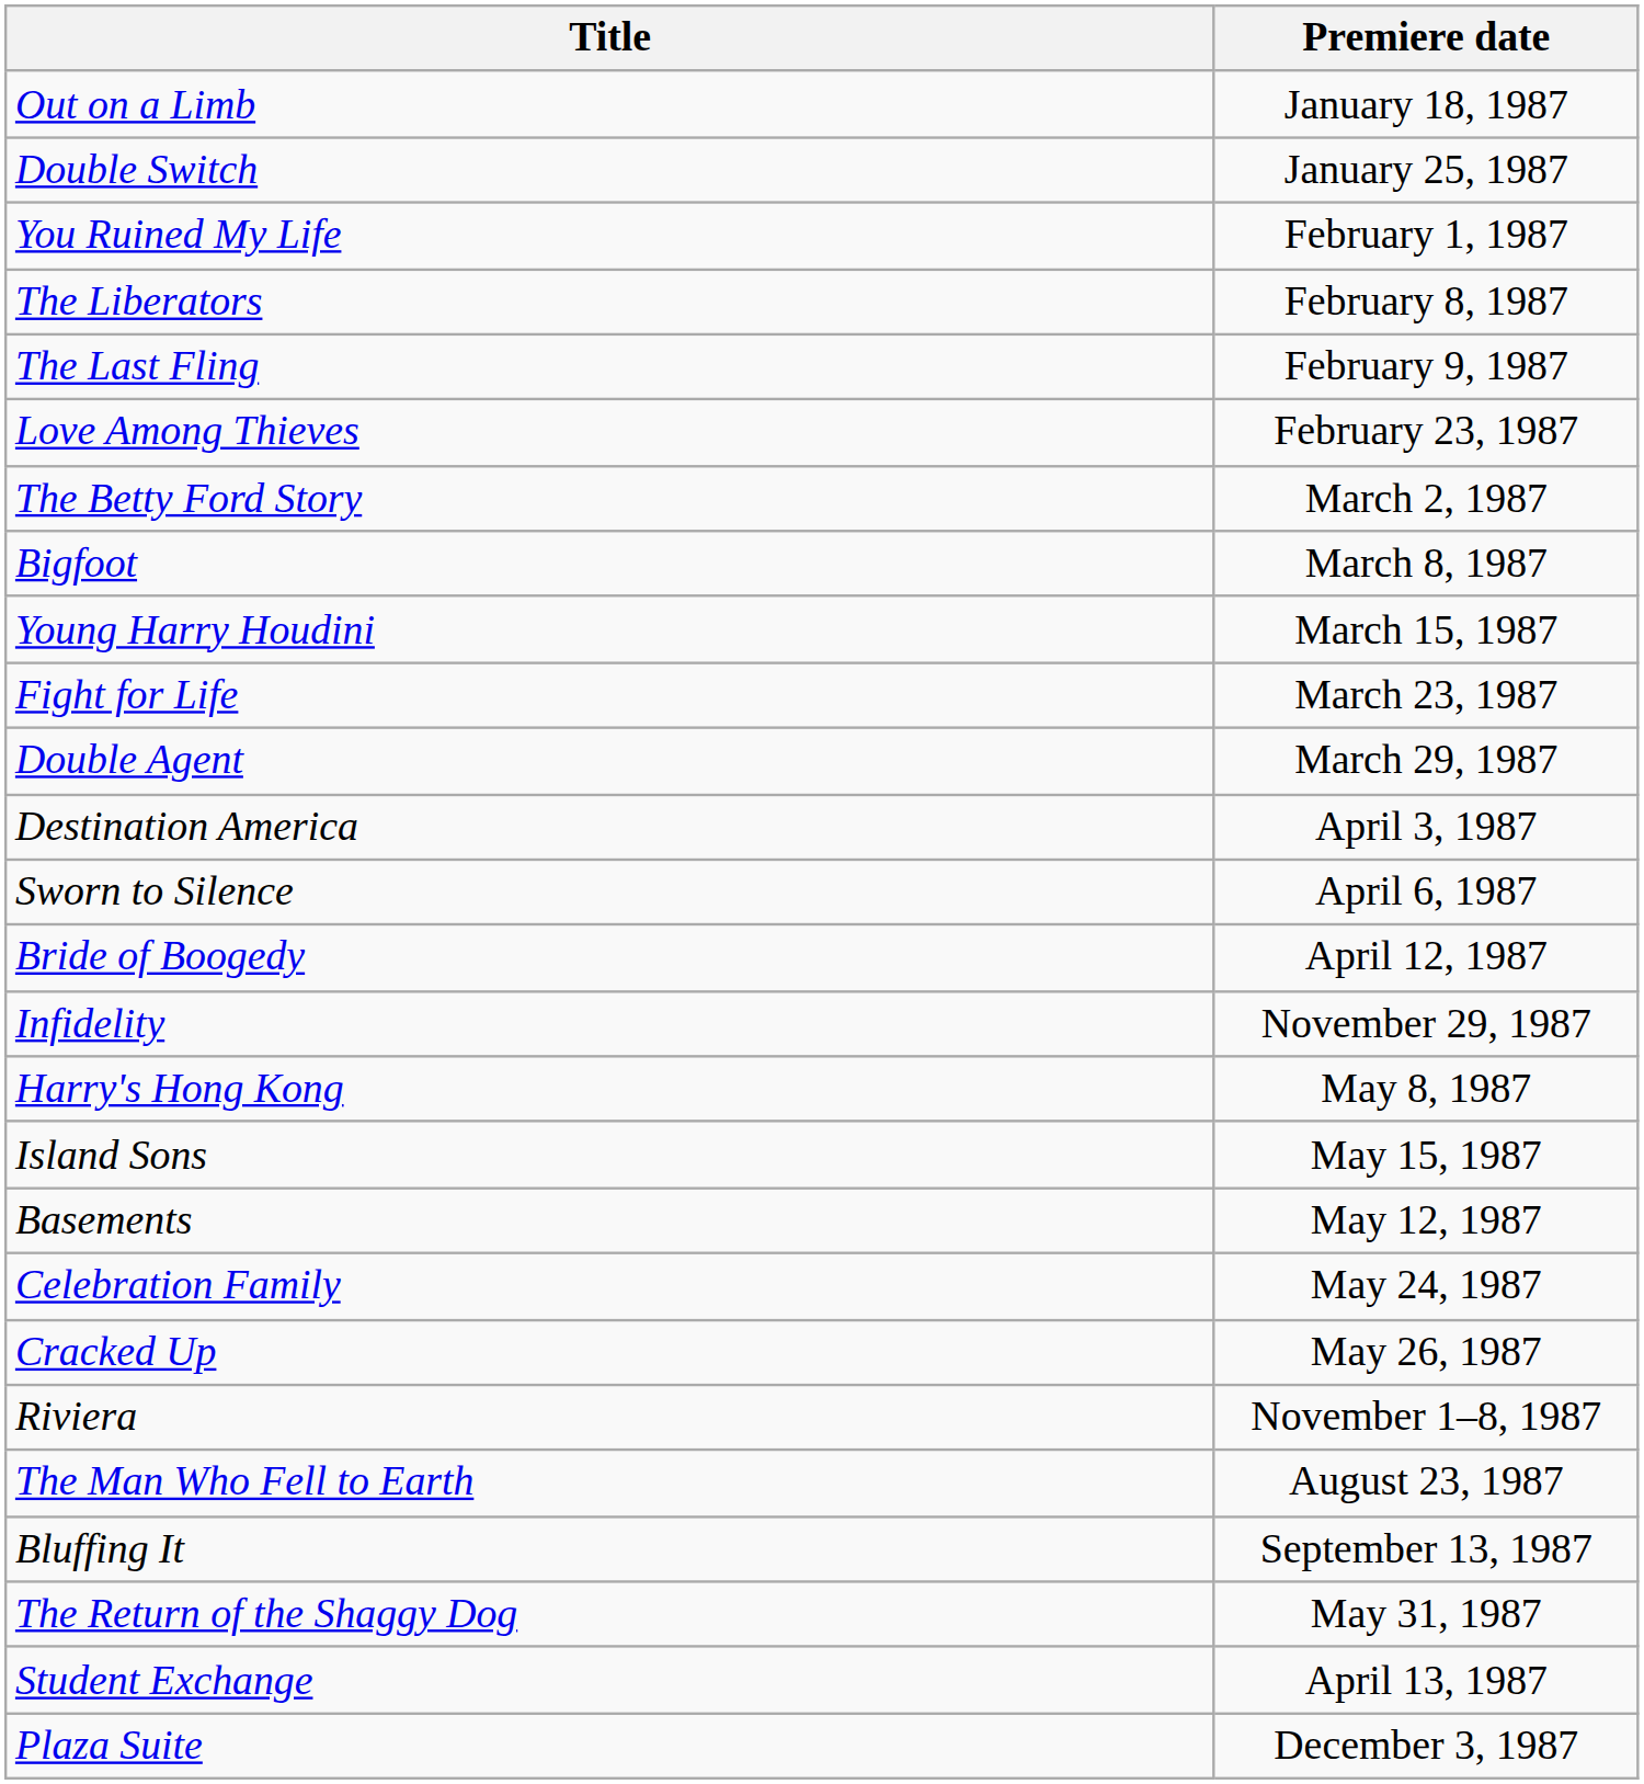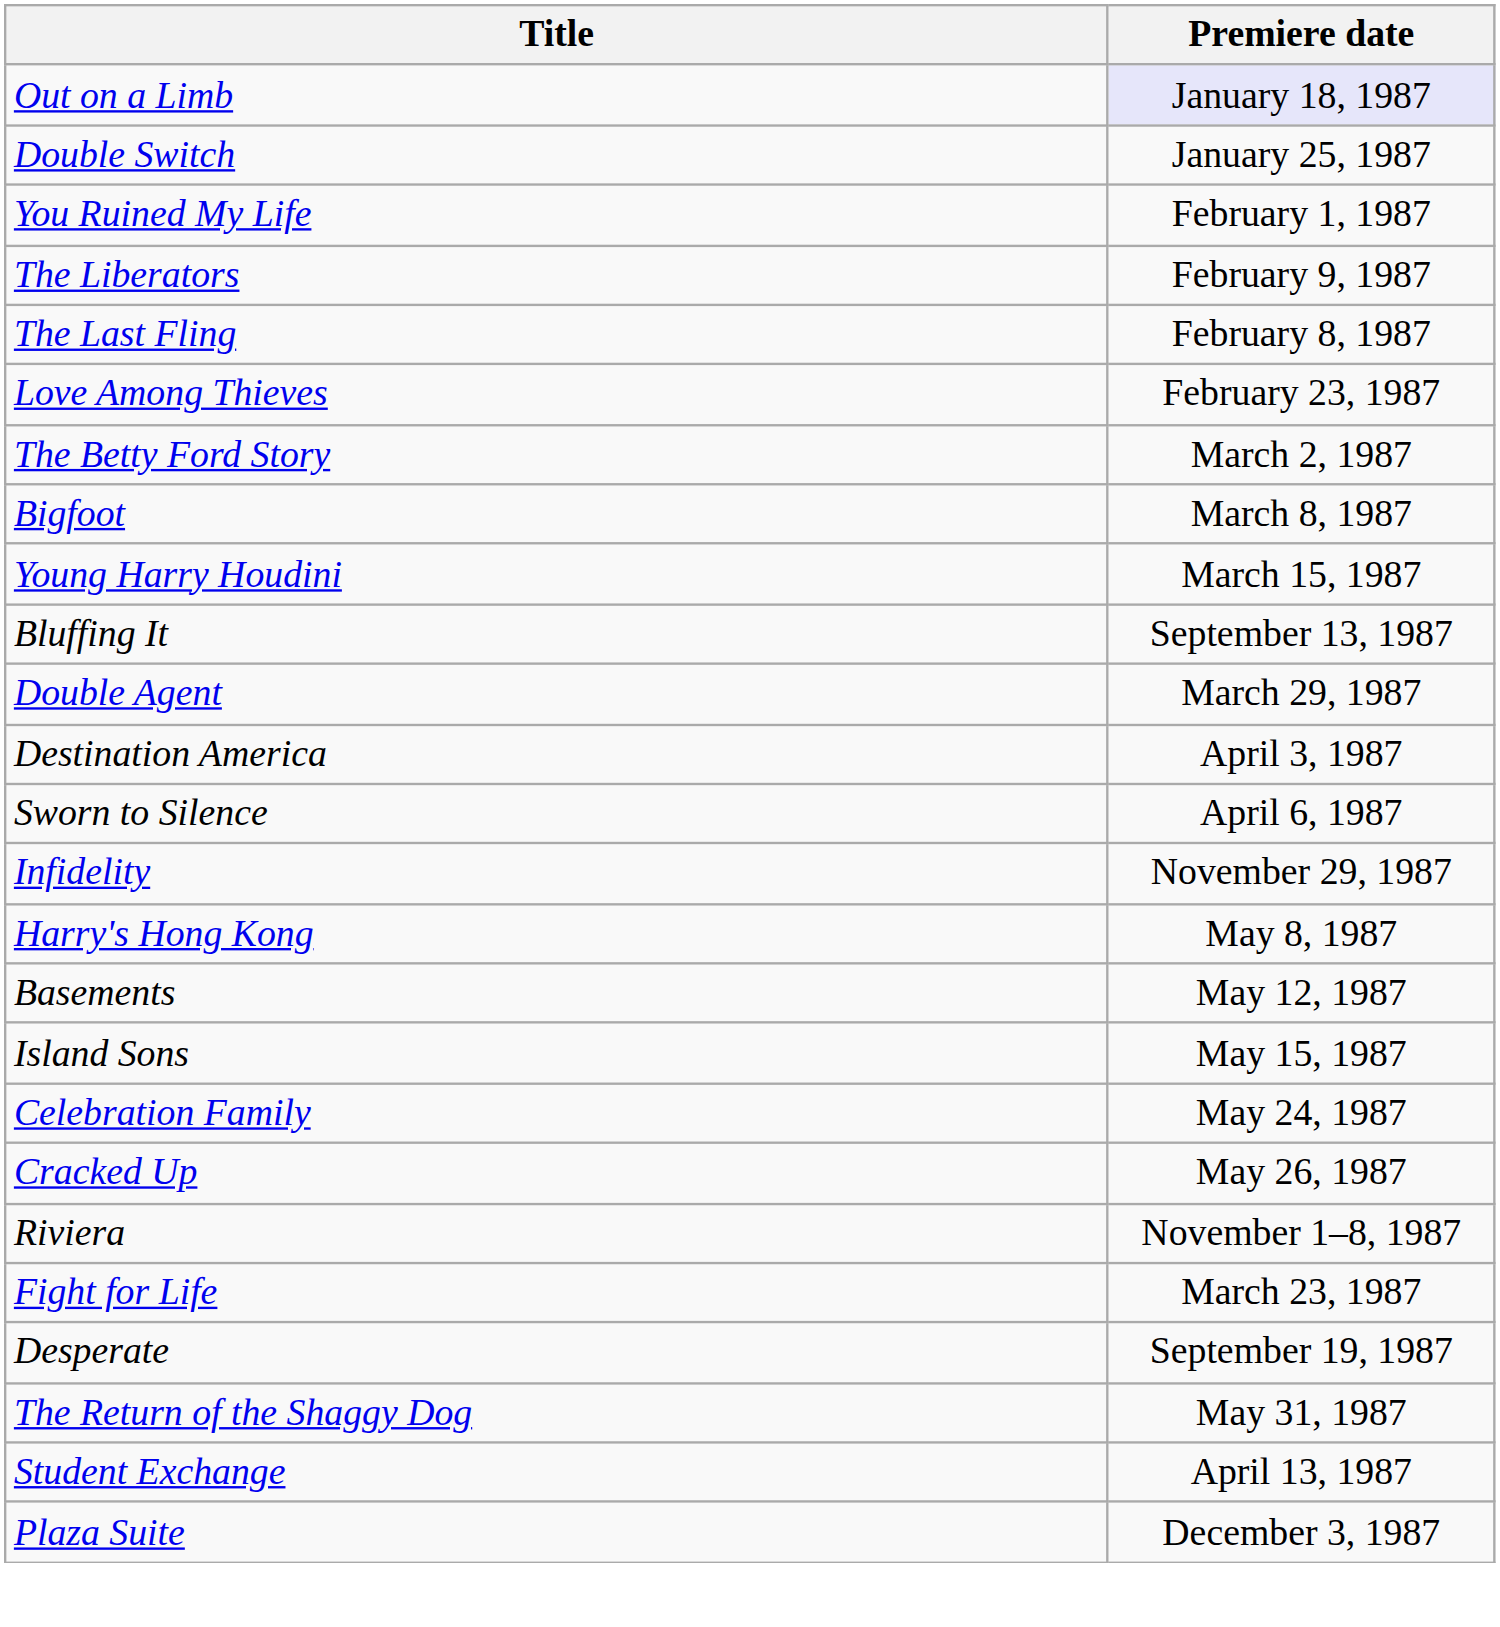 <table class="wikitable plainrowheaders sortable" style="width:50%;text-align:center;">
 <tr>
 <th scope="col" style="width:40%;">Title</th>
 <th scope="col" style="width:14%;">Premiere date</th>
 </tr>
 <tr>
 <td scope="row" style="text-align:left;"><em><a href='#'>Out on a Limb</a></em></td>
-<td>January 18, 1987</td>
+<td style="background: lavender;">January 18, 1987</td>
 </tr>
 <tr>
 <td scope="row" style="text-align:left;"><em><a href='#'>Double Switch</a></em></td>
 <td>January 25, 1987</td>
 </tr>
 <tr>
 <td scope="row" style="text-align:left;"><em><a href='#'>You Ruined My Life</a></em></td>
 <td>February 1, 1987</td>
 </tr>
 <tr>
 <td scope="row" style="text-align:left;"><em><a href='#'>The Liberators</a></em></td>
-<td>February 8, 1987</td>
+<td>February 9, 1987</td>
 </tr>
 <tr>
 <td scope="row" style="text-align:left;"><em><a href='#'>The Last Fling</a></em></td>
-<td>February 9, 1987</td>
+<td>February 8, 1987</td>
 </tr>
 <tr>
 <td scope="row" style="text-align:left;"><em><a href='#'>Love Among Thieves</a></em></td>
 <td>February 23, 1987</td>
 </tr>
 <tr>
 <td scope="row" style="text-align:left;"><em><a href='#'>The Betty Ford Story</a></em></td>
 <td>March 2, 1987</td>
 </tr>
 <tr>
 <td scope="row" style="text-align:left;"><em><a href='#'>Bigfoot</a></em></td>
 <td>March 8, 1987</td>
 </tr>
 <tr>
 <td scope="row" style="text-align:left;"><em><a href='#'>Young Harry Houdini</a></em></td>
 <td>March 15, 1987</td>
 </tr>
 <tr>
-<td scope="row" style="text-align:left;"><em><a href='#'>Fight for Life</a></em></td>
-<td>March 23, 1987</td>
+<td scope="row" style="text-align:left;"><em>Bluffing It</em></td>
+<td>September 13, 1987</td>
 </tr>
 <tr>
 <td scope="row" style="text-align:left;"><em><a href='#'>Double Agent</a></em></td>
 <td>March 29, 1987</td>
 </tr>
 <tr>
 <td scope="row" style="text-align:left;"><em>Destination America</em></td>
 <td>April 3, 1987</td>
 </tr>
 <tr>
 <td scope="row" style="text-align:left;"><em>Sworn to Silence</em></td>
 <td>April 6, 1987</td>
 </tr>
 <tr>
-<td scope="row" style="text-align:left;"><em><a href='#'>Bride of Boogedy</a></em></td>
-<td>April 12, 1987</td>
-</tr>
-<tr>
 <td scope="row" style="text-align:left;"><em><a href='#'>Infidelity</a></em></td>
 <td>November 29, 1987</td>
 </tr>
 <tr>
 <td scope="row" style="text-align:left;"><em><a href='#'>Harry's Hong Kong</a></em></td>
 <td>May 8, 1987</td>
 </tr>
 <tr>
+<td scope="row" style="text-align:left;"><em>Basements</em></td>
+<td>May 12, 1987</td>
+</tr>
+<tr>
 <td scope="row" style="text-align:left;"><em>Island Sons</em></td>
 <td>May 15, 1987</td>
-</tr>
-<tr>
-<td scope="row" style="text-align:left;"><em>Basements</em></td>
-<td>May 12, 1987</td>
 </tr>
 <tr>
 <td scope="row" style="text-align:left;"><em><a href='#'>Celebration Family</a></em></td>
 <td>May 24, 1987</td>
 </tr>
 <tr>
 <td scope="row" style="text-align:left;"><em><a href='#'>Cracked Up</a></em></td>
 <td>May 26, 1987</td>
 </tr>
 <tr>
 <td scope="row" style="text-align:left;"><em>Riviera</em></td>
 <td>November 1–8, 1987</td>
 </tr>
 <tr>
-<td scope="row" style="text-align:left;"><em><a href='#'>The Man Who Fell to Earth</a></em></td>
-<td>August 23, 1987</td>
+<td scope="row" style="text-align:left;"><em><a href='#'>Fight for Life</a></em></td>
+<td>March 23, 1987</td>
 </tr>
 <tr>
-<td scope="row" style="text-align:left;"><em>Bluffing It</em></td>
-<td>September 13, 1987</td>
+<td scope="row" style="text-align:left;"><em>Desperate</em></td>
+<td>September 19, 1987</td>
 </tr>
 <tr>
 <td scope="row" style="text-align:left;"><em><a href='#'>The Return of the Shaggy Dog</a></em></td>
 <td>May 31, 1987</td>
 </tr>
 <tr>
 <td scope="row" style="text-align:left;"><em><a href='#'>Student Exchange</a></em></td>
 <td>April 13, 1987</td>
 </tr>
 <tr>
 <td scope="row" style="text-align:left;"><em><a href='#'>Plaza Suite</a></em></td>
 <td>December 3, 1987</td>
 </tr>
 </table>
